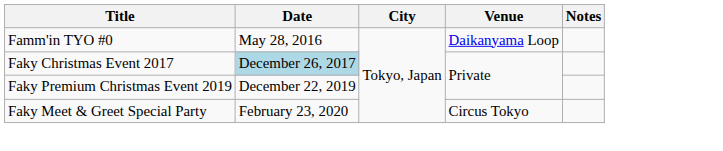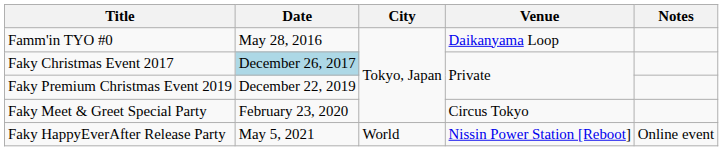 <table class="wikitable sortable">
 <tr>
 <th>Title</th>
 <th>Date</th>
 <th>City</th>
 <th>Venue</th>
 <th>Notes</th>
 </tr>
 <tr>
 <td>Famm'in TYO #0</td>
 <td>May 28, 2016</td>
 <td rowspan="4">Tokyo, Japan</td>
 <td rowspan="1"><a href='#'>Daikanyama</a> Loop</td>
 <td></td>
 </tr>
 <tr>
 <td>Faky Christmas Event 2017</td>
 <td style="background: lightblue;">December 26, 2017</td>
 <td rowspan="2">Private</td>
 <td></td>
 </tr>
 <tr>
 <td>Faky Premium Christmas Event 2019</td>
 <td>December 22, 2019</td>
 <td></td>
 </tr>
 <tr>
 <td>Faky Meet & Greet Special Party</td>
 <td>February 23, 2020</td>
 <td rowspan="1">Circus Tokyo</td>
 <td></td>
 </tr>
+<tr>
+<td>Faky HappyEverAfter Release Party</td>
+<td>May 5, 2021</td>
+<td>World</td>
+<td rowspan="1"><a href='#'>Nissin Power Station [Reboot</a>]</td>
+<td>Online event</td>
+</tr>
 </table>
